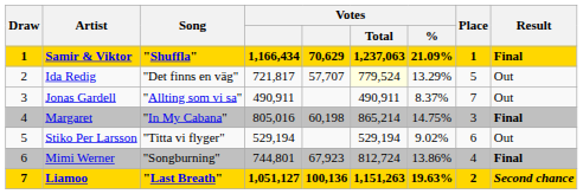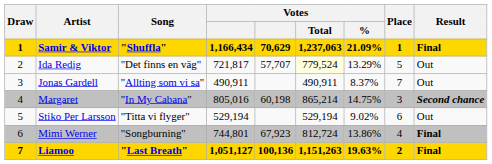 <table class="sortable wikitable" style="margin: 1em auto 1em auto; text-align:center;">
 <tr>
 <th rowspan="2">Draw</th>
 <th rowspan="2">Artist</th>
 <th rowspan="2">Song</th>
 <th colspan="4" class="unsortable">Votes</th>
 <th rowspan="2">Place</th>
 <th rowspan="2">Result</th>
 </tr>
 <tr>
 <th></th>
 <th></th>
 <th>Total</th>
 <th>%</th>
 </tr>
 <tr style="background:gold;">
 <td><strong>1</strong></td>
 <td align="left"><strong><a href='#'>Samir & Viktor</a></strong></td>
 <td align="left"><strong>"<a href='#'>Shuffla</a>"</strong></td>
 <td><strong>1,166,434</strong></td>
 <td><strong>70,629</strong></td>
 <td><strong>1,237,063</strong></td>
 <td><strong>21.09%</strong></td>
 <td><strong>1</strong></td>
 <td align="left"><strong>Final</strong></td>
 </tr>
 <tr>
 <td>2</td>
 <td align="left"><a href='#'>Ida Redig</a></td>
 <td align="left">"Det finns en väg"</td>
 <td>721,817</td>
 <td>57,707</td>
 <td style="background: lightyellow;">779,524</td>
 <td>13.29%</td>
 <td>5</td>
 <td align="left">Out</td>
 </tr>
 <tr>
 <td>3</td>
 <td align="left"><a href='#'>Jonas Gardell</a></td>
 <td align="left">"<a href='#'>Allting som vi sa</a>"</td>
 <td>490,911</td>
 <td></td>
 <td>490,911</td>
 <td>8.37%</td>
 <td>7</td>
 <td align="left">Out</td>
 </tr>
 <tr style="background:silver;">
 <td>4</td>
 <td align="left"><a href='#'>Margaret</a></td>
 <td align="left">"<a href='#'>In My Cabana</a>"</td>
 <td>805,016</td>
 <td>60,198</td>
 <td>865,214</td>
 <td>14.75%</td>
 <td>3</td>
-<td align="left"><strong>Final</strong></td>
+<td align="left"><strong><em>Second chance</em></strong></td>
 </tr>
 <tr>
 <td>5</td>
 <td align="left"><a href='#'>Stiko Per Larsson</a></td>
 <td align="left">"Titta vi flyger"</td>
 <td>529,194</td>
 <td></td>
 <td>529,194</td>
 <td>9.02%</td>
 <td>6</td>
 <td align="left">Out</td>
 </tr>
 <tr style="background:silver;">
 <td>6</td>
 <td align="left"><a href='#'>Mimi Werner</a></td>
 <td align="left">"Songburning"</td>
 <td>744,801</td>
 <td>67,923</td>
 <td>812,724</td>
 <td>13.86%</td>
 <td>4</td>
 <td align="left"><strong>Final</strong></td>
 </tr>
 <tr style="background:gold;">
 <td><strong>7</strong></td>
 <td align="left"><strong><a href='#'>Liamoo</a></strong></td>
 <td align="left"><strong>"<a href='#'>Last Breath</a>"</strong></td>
 <td><strong>1,051,127</strong></td>
 <td><strong>100,136</strong></td>
 <td><strong>1,151,263</strong></td>
 <td><strong>19.63%</strong></td>
 <td><strong>2</strong></td>
-<td align="left"><strong><em>Second chance</em></strong></td>
+<td align="left"><strong>Final</strong></td>
 </tr>
 </table>
